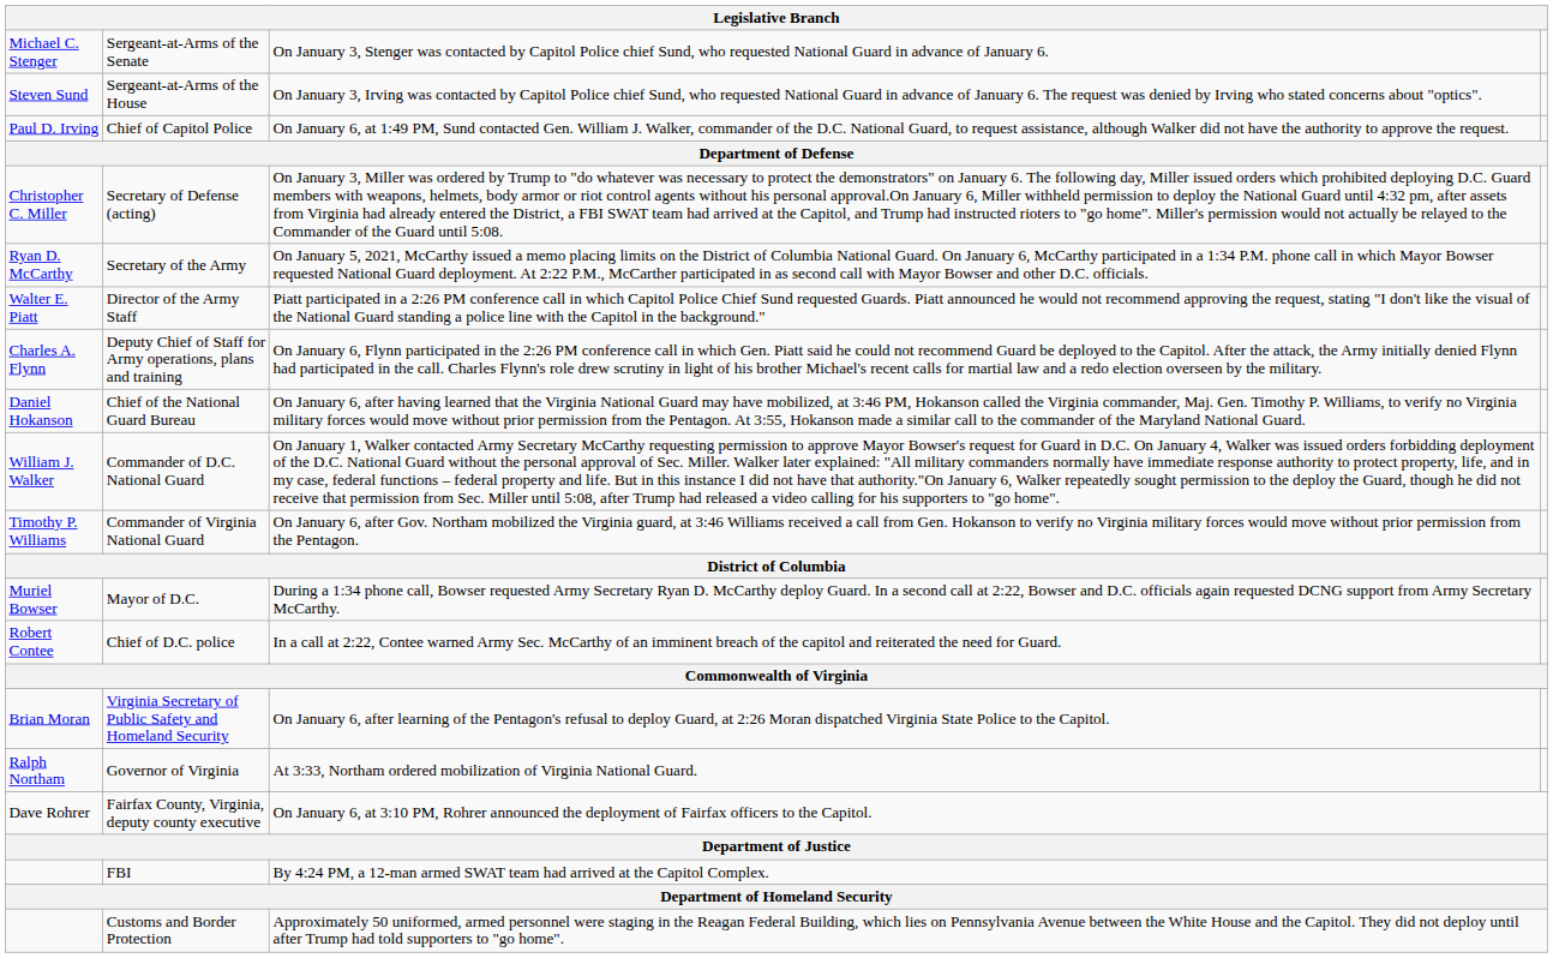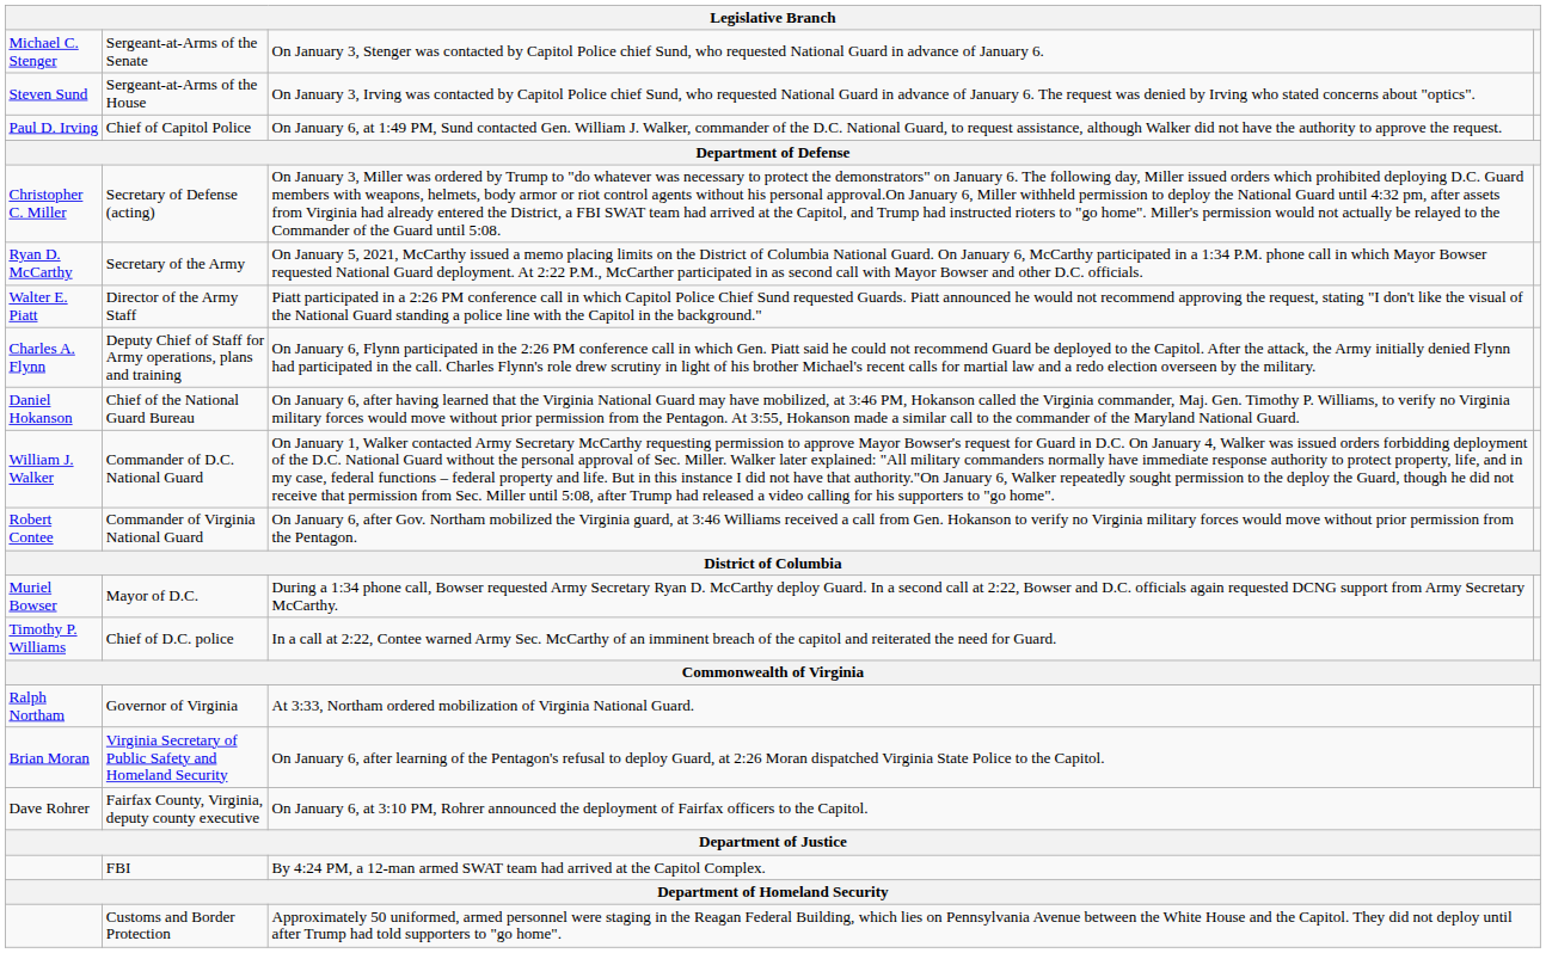 <table class="wikitable">
 <tr>
 <th colspan=4>Legislative Branch</th>
 </tr>
 <tr>
 <td><a href='#'>Michael C. Stenger</a></td>
 <td>Sergeant-at-Arms of the Senate</td>
 <td>On January 3, Stenger was contacted by Capitol Police chief Sund, who requested National Guard in advance of January 6.</td>
 <td></td>
 </tr>
 <tr>
 <td><a href='#'>Steven Sund</a></td>
 <td>Sergeant-at-Arms of the House</td>
 <td>On January 3, Irving was contacted by Capitol Police chief Sund, who requested National Guard in advance of January 6. The request was denied by Irving who stated concerns about "optics".</td>
 <td></td>
 </tr>
 <tr>
 <td><a href='#'>Paul D. Irving</a></td>
 <td>Chief of Capitol Police</td>
 <td>On January 6, at 1:49 PM, Sund contacted Gen. William J. Walker, commander of the D.C. National Guard, to request assistance, although Walker did not have the authority to approve the request.</td>
 <td></td>
 </tr>
 <tr>
 <th colspan=4>Department of Defense</th>
 </tr>
 <tr>
 <td><a href='#'>Christopher C. Miller</a></td>
 <td>Secretary of Defense (acting)</td>
 <td>On January 3, Miller was ordered by Trump to "do whatever was necessary to protect the demonstrators" on January 6. The following day, Miller issued orders which prohibited deploying D.C. Guard members with weapons, helmets, body armor or riot control agents without his personal approval.On January 6, Miller withheld permission to deploy the National Guard until 4:32 pm, after assets from Virginia had already entered the District, a FBI SWAT team had arrived at the Capitol, and Trump had instructed rioters to "go home". Miller's permission would not actually be relayed to the Commander of the Guard until 5:08.</td>
 <td></td>
 </tr>
 <tr>
 <td><a href='#'>Ryan D. McCarthy</a></td>
 <td>Secretary of the Army</td>
 <td>On January 5, 2021, McCarthy issued a memo placing limits on the District of Columbia National Guard. On January 6, McCarthy participated in a 1:34 P.M. phone call in which Mayor Bowser requested National Guard deployment. At 2:22 P.M., McCarther participated in as second call with Mayor Bowser and other D.C. officials.</td>
 <td></td>
 </tr>
 <tr>
 <td><a href='#'>Walter E. Piatt</a></td>
 <td>Director of the Army Staff</td>
 <td>Piatt participated in a 2:26 PM conference call in which Capitol Police Chief Sund requested Guards. Piatt announced he would not recommend approving the request, stating "I don't like the visual of the National Guard standing a police line with the Capitol in the background."</td>
 <td></td>
 </tr>
 <tr>
 <td><a href='#'>Charles A. Flynn</a></td>
 <td>Deputy Chief of Staff for Army operations, plans and training</td>
 <td>On January 6, Flynn participated in the 2:26 PM conference call in which Gen. Piatt said he could not recommend Guard be deployed to the Capitol. After the attack, the Army initially denied Flynn had participated in the call. Charles Flynn's role drew scrutiny in light of his brother Michael's recent calls for martial law and a redo election overseen by the military.</td>
 <td></td>
 </tr>
 <tr>
 <td><a href='#'>Daniel Hokanson</a></td>
 <td>Chief of the National Guard Bureau</td>
 <td>On January 6, after having learned that the Virginia National Guard may have mobilized, at 3:46 PM, Hokanson called the Virginia commander, Maj. Gen. Timothy P. Williams, to verify no Virginia military forces would move without prior permission from the Pentagon. At 3:55, Hokanson made a similar call to the commander of the Maryland National Guard.</td>
 <td></td>
 </tr>
 <tr>
 <td><a href='#'>William J. Walker</a></td>
 <td>Commander of D.C. National Guard</td>
 <td>On January 1, Walker contacted Army Secretary McCarthy requesting permission to approve Mayor Bowser's request for Guard in D.C. On January 4, Walker was issued orders forbidding deployment of the D.C. National Guard without the personal approval of Sec. Miller. Walker later explained: "All military commanders normally have immediate response authority to protect property, life, and in my case, federal functions – federal property and life. But in this instance I did not have that authority."On January 6, Walker repeatedly sought permission to the deploy the Guard, though he did not receive that permission from Sec. Miller until 5:08, after Trump had released a video calling for his supporters to "go home".</td>
 <td></td>
 </tr>
 <tr>
-<td><a href='#'>Timothy P. Williams</a></td>
+<td><a href='#'>Robert Contee</a></td>
 <td>Commander of Virginia National Guard</td>
 <td>On January 6, after Gov. Northam mobilized the Virginia guard, at 3:46 Williams received a call from Gen. Hokanson to verify no Virginia military forces would move without prior permission from the Pentagon.</td>
 <td><br></td>
 </tr>
 <tr>
 <th colspan=4>District of Columbia</th>
 </tr>
 <tr>
 <td><a href='#'>Muriel Bowser</a></td>
 <td>Mayor of D.C.</td>
 <td>During a 1:34 phone call, Bowser requested Army Secretary Ryan D. McCarthy deploy Guard. In a second call at 2:22, Bowser and D.C. officials again requested DCNG support from Army Secretary McCarthy.</td>
 <td></td>
 </tr>
 <tr>
-<td><a href='#'>Robert Contee</a></td>
+<td><a href='#'>Timothy P. Williams</a></td>
 <td>Chief of D.C. police</td>
 <td>In a call at 2:22, Contee warned Army Sec. McCarthy of an imminent breach of the capitol and reiterated the need for Guard.</td>
 <td></td>
 </tr>
 <tr>
 <th colspan=4>Commonwealth of Virginia</th>
 </tr>
 <tr>
+<td><a href='#'>Ralph Northam</a></td>
+<td>Governor of Virginia</td>
+<td>At 3:33, Northam ordered mobilization of Virginia National Guard.</td>
+<td></td>
+</tr>
+<tr>
 <td><a href='#'>Brian Moran</a></td>
 <td><a href='#'> Virginia Secretary of Public Safety and Homeland Security</a></td>
 <td>On January 6, after learning of the Pentagon's refusal to deploy Guard, at 2:26 Moran dispatched Virginia State Police to the Capitol.</td>
-<td></td>
-</tr>
-<tr>
-<td><a href='#'>Ralph Northam</a></td>
-<td>Governor of Virginia</td>
-<td>At 3:33, Northam ordered mobilization of Virginia National Guard.</td>
 <td></td>
 </tr>
 <tr>
 <td>Dave Rohrer</td>
 <td>Fairfax County, Virginia, deputy county executive</td>
 <td colspan=2>On January 6, at 3:10 PM, Rohrer announced the deployment of Fairfax officers to the Capitol.</td>
 </tr>
 <tr>
 <th colspan=4>Department of Justice</th>
 </tr>
 <tr>
 <td></td>
 <td>FBI</td>
 <td colspan=2>By 4:24 PM, a 12-man armed SWAT team had arrived at the Capitol Complex.</td>
 </tr>
 <tr>
 <th colspan=4>Department of Homeland Security</th>
 </tr>
 <tr>
 <td></td>
 <td>Customs and Border Protection</td>
 <td colspan=2>Approximately 50 uniformed, armed personnel were staging in the Reagan Federal Building, which lies on Pennsylvania Avenue between the White House and the Capitol. They did not deploy until after Trump had told supporters to "go home".</td>
 </tr>
 </table>
